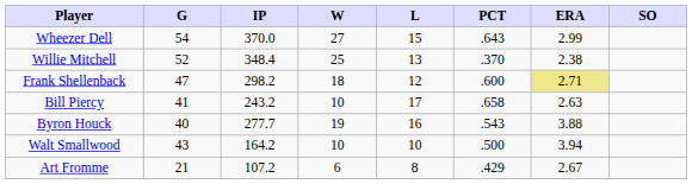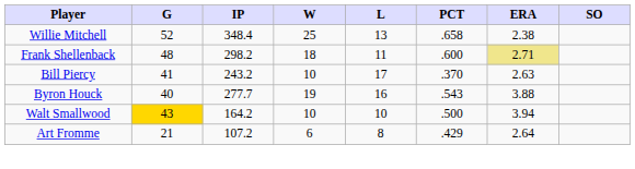 <table class="wikitable sortable">
 <tr>
 <th style="background:#ddf; width:16%;">Player</th>
 <th style="background:#ddf; width:9%;">G</th>
 <th style="background:#ddf; width:9%;">IP</th>
 <th style="background:#ddf; width:9%;">W</th>
 <th style="background:#ddf; width:9%;">L</th>
 <th style="background:#ddf; width:9%;">PCT</th>
 <th style="background:#ddf; width:9%;">ERA</th>
 <th style="background:#ddf; width:9%;">SO</th>
 </tr>
 <tr style="text-align:center;">
-<td><a href='#'>Wheezer Dell</a></td>
-<td>54</td>
-<td>370.0</td>
-<td>27</td>
-<td>15</td>
-<td>.643</td>
-<td>2.99</td>
-<td></td>
-</tr>
-<tr style="text-align:center;">
 <td><a href='#'>Willie Mitchell</a></td>
 <td>52</td>
 <td>348.4</td>
 <td>25</td>
 <td>13</td>
-<td>.370</td>
+<td>.658</td>
 <td>2.38</td>
 <td></td>
 </tr>
 <tr style="text-align:center;">
 <td><a href='#'>Frank Shellenback</a></td>
-<td>47</td>
+<td>48</td>
 <td>298.2</td>
 <td>18</td>
-<td>12</td>
+<td>11</td>
 <td>.600</td>
 <td style="background: khaki;">2.71</td>
 <td></td>
 </tr>
 <tr style="text-align:center;">
 <td><a href='#'>Bill Piercy</a></td>
 <td>41</td>
 <td>243.2</td>
 <td>10</td>
 <td>17</td>
-<td>.658</td>
+<td>.370</td>
 <td>2.63</td>
 <td></td>
 </tr>
 <tr style="text-align:center;">
 <td><a href='#'>Byron Houck</a></td>
 <td>40</td>
 <td>277.7</td>
 <td>19</td>
 <td>16</td>
 <td>.543</td>
 <td>3.88</td>
 <td></td>
 </tr>
 <tr style="text-align:center;">
 <td><a href='#'>Walt Smallwood</a></td>
-<td>43</td>
+<td style="background: gold;">43</td>
 <td>164.2</td>
 <td>10</td>
 <td>10</td>
 <td>.500</td>
 <td>3.94</td>
 <td></td>
 </tr>
 <tr style="text-align:center;">
 <td><a href='#'>Art Fromme</a></td>
 <td>21</td>
 <td>107.2</td>
 <td>6</td>
 <td>8</td>
 <td>.429</td>
-<td>2.67</td>
+<td>2.64</td>
 <td></td>
 </tr>
 </table>
